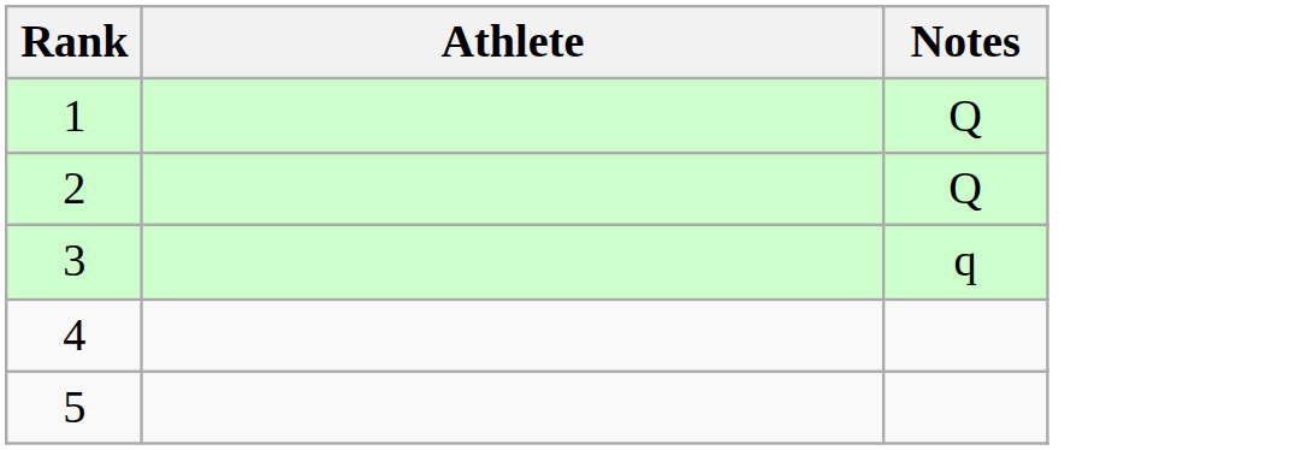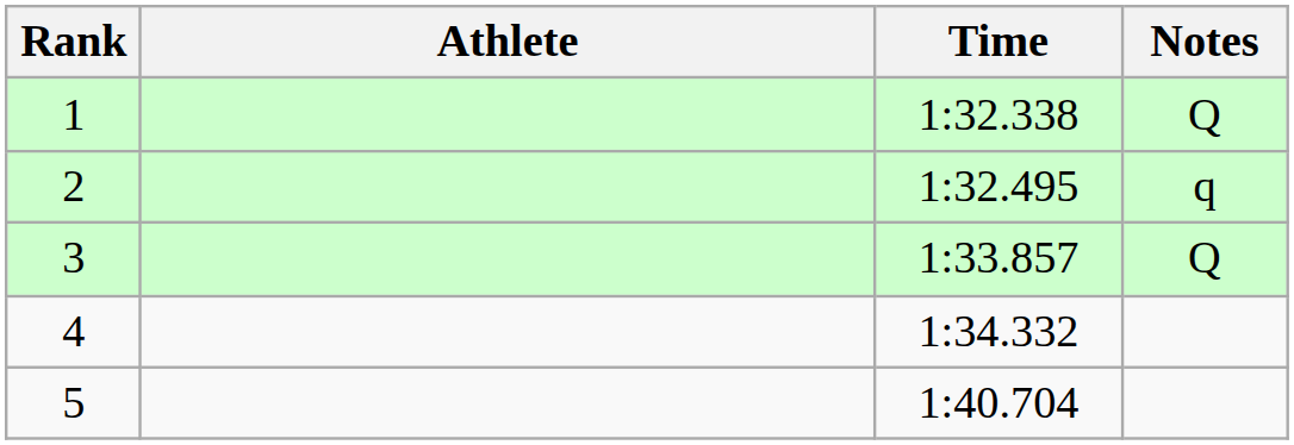 <table class=wikitable style="text-align:center">
 <tr>
 <th width=40>Rank</th>
 <th width=250>Athlete</th>
+<th width=80>Time</th>
 <th width=50>Notes</th>
 </tr>
 <tr bgcolor="ccffcc">
 <td>1</td>
 <td align=left></td>
+<td>1:32.338</td>
 <td>Q</td>
 </tr>
 <tr bgcolor="ccffcc">
 <td>2</td>
 <td align=left></td>
-<td>Q</td>
+<td>1:32.495</td>
+<td>q</td>
 </tr>
 <tr bgcolor="ccffcc">
 <td>3</td>
 <td align=left></td>
-<td>q</td>
+<td>1:33.857</td>
+<td>Q</td>
 </tr>
 <tr>
 <td>4</td>
 <td align=left></td>
+<td>1:34.332</td>
 <td></td>
 </tr>
 <tr>
 <td>5</td>
 <td align=left></td>
+<td>1:40.704</td>
 <td></td>
 </tr>
 </table>
